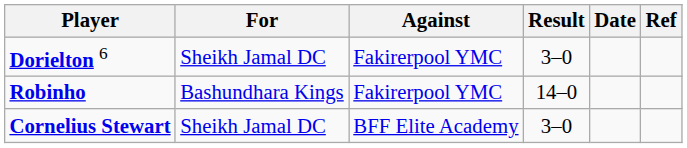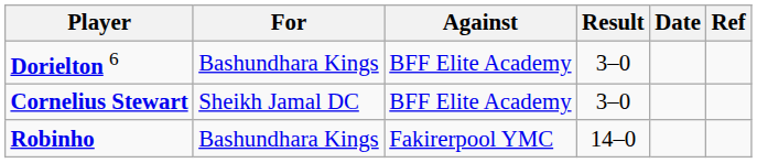 <table class="wikitable">
 <tr>
 <th>Player</th>
 <th>For</th>
 <th>Against</th>
 <th style="text-align:center">Result</th>
 <th>Date</th>
 <th>Ref</th>
 </tr>
 <tr>
 <td> <strong><a href='#'>Dorielton</a></strong> <sup>6</sup></td>
+<td><a href='#'>Bashundhara Kings</a></td>
+<td><a href='#'>BFF Elite Academy</a></td>
+<td style="text-align:center;">3–0</td>
+<td></td>
+<td></td>
+</tr>
+<tr>
+<td> <strong><a href='#'>Cornelius Stewart</a></strong></td>
 <td><a href='#'>Sheikh Jamal DC</a></td>
-<td><a href='#'>Fakirerpool YMC</a></td>
+<td><a href='#'>BFF Elite Academy</a></td>
 <td style="text-align:center;">3–0</td>
 <td></td>
 <td></td>
 </tr>
 <tr>
 <td> <strong><a href='#'>Robinho</a></strong></td>
 <td><a href='#'>Bashundhara Kings</a></td>
 <td><a href='#'>Fakirerpool YMC</a></td>
 <td style="text-align:center;">14–0</td>
 <td></td>
 <td></td>
 </tr>
-<tr>
-<td> <strong><a href='#'>Cornelius Stewart</a></strong></td>
-<td><a href='#'>Sheikh Jamal DC</a></td>
-<td><a href='#'>BFF Elite Academy</a></td>
-<td style="text-align:center;">3–0</td>
-<td></td>
-<td></td>
-</tr>
 </table>
